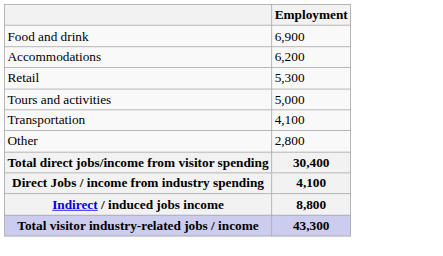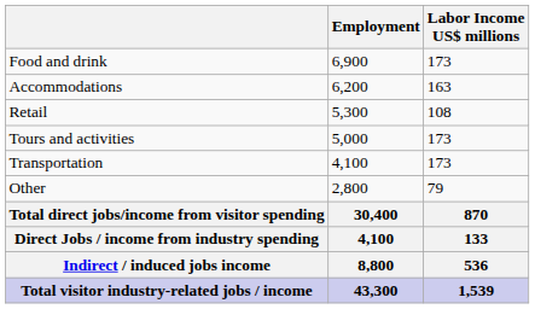 <table class="wikitable">
 <tr>
 <th></th>
 <th>Employment</th>
+<th>Labor Income<br>US$ millions</th>
 </tr>
 <tr>
 <td>Food and drink</td>
 <td>6,900</td>
+<td>173</td>
 </tr>
 <tr>
 <td>Accommodations</td>
 <td>6,200</td>
+<td>163</td>
 </tr>
 <tr>
 <td>Retail</td>
 <td>5,300</td>
+<td>108</td>
 </tr>
 <tr>
 <td>Tours and activities</td>
 <td>5,000</td>
+<td>173</td>
 </tr>
 <tr>
 <td>Transportation</td>
 <td>4,100</td>
+<td>173</td>
 </tr>
 <tr>
 <td>Other</td>
 <td>2,800</td>
+<td>79</td>
 </tr>
 <tr>
 <th>Total direct jobs/income from visitor spending</th>
 <th>30,400</th>
+<th>870</th>
 </tr>
 <tr>
 <th>Direct Jobs / income from industry spending</th>
 <th>4,100</th>
+<th>133</th>
 </tr>
 <tr>
 <th><a href='#'>Indirect</a> / induced jobs income</th>
 <th>8,800</th>
+<th>536</th>
 </tr>
 <tr>
 <th style="background:#ccccee;">Total visitor industry-related jobs / income</th>
 <th style="background:#ccccee;">43,300</th>
+<th style="background:#ccccee;">1,539</th>
 </tr>
 </table>
